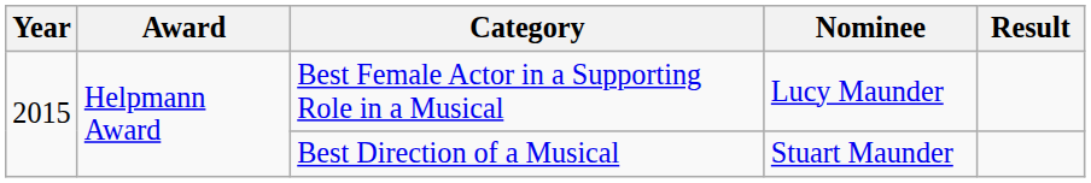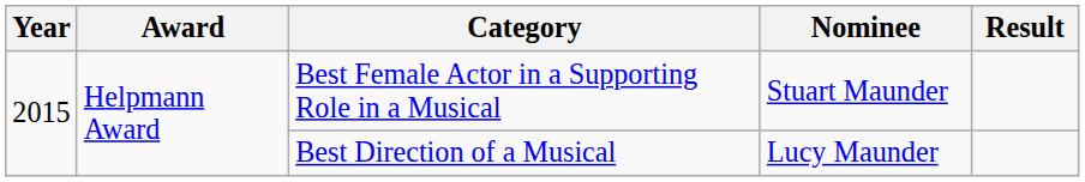 <table class="wikitable" width="95%">
 <tr>
 <th width="5%">Year</th>
 <th width="20%">Award</th>
 <th width="45%">Category</th>
 <th width="20%">Nominee</th>
 <th width="10%">Result</th>
 </tr>
 <tr>
 <td rowspan="2" align="center">2015</td>
 <td rowspan="2"><a href='#'>Helpmann Award</a></td>
 <td><a href='#'>Best Female Actor in a Supporting Role in a Musical</a></td>
-<td><a href='#'>Lucy Maunder</a></td>
+<td><a href='#'>Stuart Maunder</a></td>
 <td></td>
 </tr>
 <tr>
 <td><a href='#'>Best Direction of a Musical</a></td>
-<td><a href='#'>Stuart Maunder</a></td>
+<td><a href='#'>Lucy Maunder</a></td>
 <td></td>
 </tr>
 </table>
